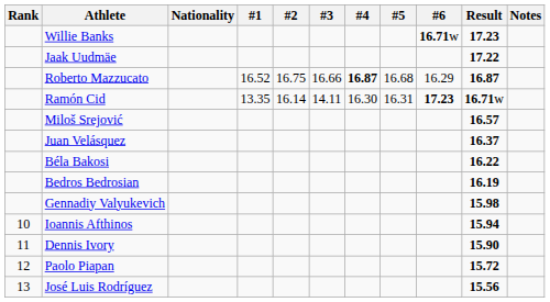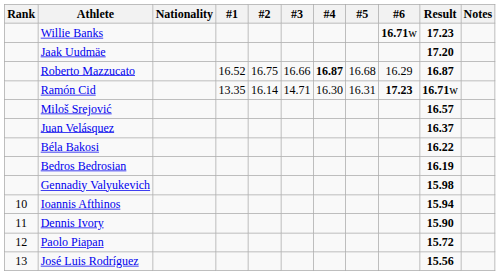 <table class="wikitable sortable" style="text-align:center">
 <tr>
 <th>Rank</th>
 <th>Athlete</th>
 <th>Nationality</th>
 <th>#1</th>
 <th>#2</th>
 <th>#3</th>
 <th>#4</th>
 <th>#5</th>
 <th>#6</th>
 <th>Result</th>
 <th>Notes</th>
 </tr>
 <tr>
 <td></td>
 <td align=left><a href='#'>Willie Banks</a></td>
 <td align=left></td>
 <td></td>
 <td></td>
 <td></td>
 <td></td>
 <td></td>
 <td><strong>16.71</strong>w</td>
 <td><strong>17.23</strong></td>
 <td></td>
 </tr>
 <tr>
 <td></td>
 <td align=left><a href='#'>Jaak Uudmäe</a></td>
 <td align=left></td>
 <td></td>
 <td></td>
 <td></td>
 <td></td>
 <td></td>
 <td></td>
-<td><strong>17.22</strong></td>
+<td><strong>17.20</strong></td>
 <td></td>
 </tr>
 <tr>
 <td></td>
 <td align=left><a href='#'>Roberto Mazzucato</a></td>
 <td align=left></td>
 <td>16.52</td>
 <td>16.75</td>
 <td>16.66</td>
 <td><strong>16.87</strong></td>
 <td>16.68</td>
 <td>16.29</td>
 <td><strong>16.87</strong></td>
 <td></td>
 </tr>
 <tr>
 <td></td>
 <td align=left><a href='#'>Ramón Cid</a></td>
 <td align=left></td>
 <td>13.35</td>
 <td>16.14</td>
-<td>14.11</td>
+<td>14.71</td>
 <td>16.30</td>
 <td>16.31</td>
 <td><strong>17.23</strong></td>
 <td><strong>16.71</strong>w</td>
 <td></td>
 </tr>
 <tr>
 <td></td>
 <td align=left><a href='#'>Miloš Srejović</a></td>
 <td align=left></td>
 <td></td>
 <td></td>
 <td></td>
 <td></td>
 <td></td>
 <td></td>
 <td><strong>16.57</strong></td>
 <td></td>
 </tr>
 <tr>
 <td></td>
 <td align=left><a href='#'>Juan Velásquez</a></td>
 <td align=left></td>
 <td></td>
 <td></td>
 <td></td>
 <td></td>
 <td></td>
 <td></td>
 <td><strong>16.37</strong></td>
 <td></td>
 </tr>
 <tr>
 <td></td>
 <td align=left><a href='#'>Béla Bakosi</a></td>
 <td align=left></td>
 <td></td>
 <td></td>
 <td></td>
 <td></td>
 <td></td>
 <td></td>
 <td><strong>16.22</strong></td>
 <td></td>
 </tr>
 <tr>
 <td></td>
 <td align=left><a href='#'>Bedros Bedrosian</a></td>
 <td align=left></td>
 <td></td>
 <td></td>
 <td></td>
 <td></td>
 <td></td>
 <td></td>
 <td><strong>16.19</strong></td>
 <td></td>
 </tr>
 <tr>
 <td></td>
 <td align=left><a href='#'>Gennadiy Valyukevich</a></td>
 <td align=left></td>
 <td></td>
 <td></td>
 <td></td>
 <td></td>
 <td></td>
 <td></td>
 <td><strong>15.98</strong></td>
 <td></td>
 </tr>
 <tr>
 <td>10</td>
 <td align=left><a href='#'>Ioannis Afthinos</a></td>
 <td align=left></td>
 <td></td>
 <td></td>
 <td></td>
 <td></td>
 <td></td>
 <td></td>
 <td><strong>15.94</strong></td>
 <td></td>
 </tr>
 <tr>
 <td>11</td>
 <td align=left><a href='#'>Dennis Ivory</a></td>
 <td align=left></td>
 <td></td>
 <td></td>
 <td></td>
 <td></td>
 <td></td>
 <td></td>
 <td><strong>15.90</strong></td>
 <td></td>
 </tr>
 <tr>
 <td>12</td>
 <td align=left><a href='#'>Paolo Piapan</a></td>
 <td align=left></td>
 <td></td>
 <td></td>
 <td></td>
 <td></td>
 <td></td>
 <td></td>
 <td><strong>15.72</strong></td>
 <td></td>
 </tr>
 <tr>
 <td>13</td>
 <td align=left><a href='#'>José Luis Rodríguez</a></td>
 <td align=left></td>
 <td></td>
 <td></td>
 <td></td>
 <td></td>
 <td></td>
 <td></td>
 <td><strong>15.56</strong></td>
 <td></td>
 </tr>
 </table>
